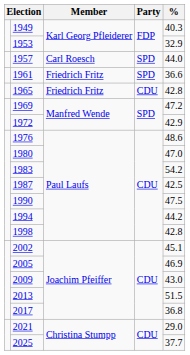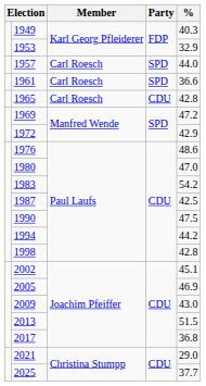 <table class=wikitable>
 <tr>
 <th colspan=2>Election</th>
 <th>Member</th>
 <th>Party</th>
 <th>%</th>
 </tr>
 <tr>
 <td rowspan=2 bgcolor=></td>
 <td><a href='#'>1949</a></td>
 <td rowspan=2><a href='#'>Karl Georg Pfleiderer</a></td>
 <td rowspan=2><a href='#'>FDP</a></td>
 <td align=right>40.3</td>
 </tr>
 <tr>
 <td><a href='#'>1953</a></td>
 <td align=right>32.9</td>
 </tr>
 <tr>
 <td bgcolor=></td>
 <td><a href='#'>1957</a></td>
 <td><a href='#'>Carl Roesch</a></td>
 <td><a href='#'>SPD</a></td>
 <td align=right>44.0</td>
 </tr>
 <tr>
 <td bgcolor=></td>
 <td><a href='#'>1961</a></td>
-<td><a href='#'>Friedrich Fritz</a></td>
+<td><a href='#'>Carl Roesch</a></td>
 <td><a href='#'>SPD</a></td>
 <td align=right>36.6</td>
 </tr>
 <tr>
 <td bgcolor=></td>
 <td><a href='#'>1965</a></td>
-<td><a href='#'>Friedrich Fritz</a></td>
+<td><a href='#'>Carl Roesch</a></td>
 <td><a href='#'>CDU</a></td>
 <td align=right>42.8</td>
 </tr>
 <tr>
 <td rowspan=2 bgcolor=></td>
 <td><a href='#'>1969</a></td>
 <td rowspan=2><a href='#'>Manfred Wende</a></td>
 <td rowspan=2><a href='#'>SPD</a></td>
 <td align=right>47.2</td>
 </tr>
 <tr>
 <td><a href='#'>1972</a></td>
 <td align=right>42.9</td>
 </tr>
 <tr>
 <td rowspan=7 bgcolor=></td>
 <td><a href='#'>1976</a></td>
 <td rowspan=7><a href='#'>Paul Laufs</a></td>
 <td rowspan=7><a href='#'>CDU</a></td>
 <td align=right>48.6</td>
 </tr>
 <tr>
 <td><a href='#'>1980</a></td>
 <td align=right>47.0</td>
 </tr>
 <tr>
 <td><a href='#'>1983</a></td>
 <td align=right>54.2</td>
 </tr>
 <tr>
 <td><a href='#'>1987</a></td>
 <td align=right>42.5</td>
 </tr>
 <tr>
 <td><a href='#'>1990</a></td>
 <td align=right>47.5</td>
 </tr>
 <tr>
 <td><a href='#'>1994</a></td>
 <td align=right>44.2</td>
 </tr>
 <tr>
 <td><a href='#'>1998</a></td>
 <td align=right>42.8</td>
 </tr>
 <tr>
 <td rowspan=5 bgcolor=></td>
 <td><a href='#'>2002</a></td>
 <td rowspan=5><a href='#'>Joachim Pfeiffer</a></td>
 <td rowspan=5><a href='#'>CDU</a></td>
 <td align=right>45.1</td>
 </tr>
 <tr>
 <td><a href='#'>2005</a></td>
 <td align=right>46.9</td>
 </tr>
 <tr>
 <td><a href='#'>2009</a></td>
 <td align=right>43.0</td>
 </tr>
 <tr>
 <td><a href='#'>2013</a></td>
 <td align=right>51.5</td>
 </tr>
 <tr>
 <td><a href='#'>2017</a></td>
 <td align=right>36.8</td>
 </tr>
 <tr>
 <td rowspan=2 bgcolor=></td>
 <td><a href='#'>2021</a></td>
 <td rowspan=2><a href='#'>Christina Stumpp</a></td>
 <td rowspan=2><a href='#'>CDU</a></td>
 <td align=right>29.0</td>
 </tr>
 <tr>
 <td><a href='#'>2025</a></td>
 <td align=right>37.7</td>
 </tr>
 </table>
